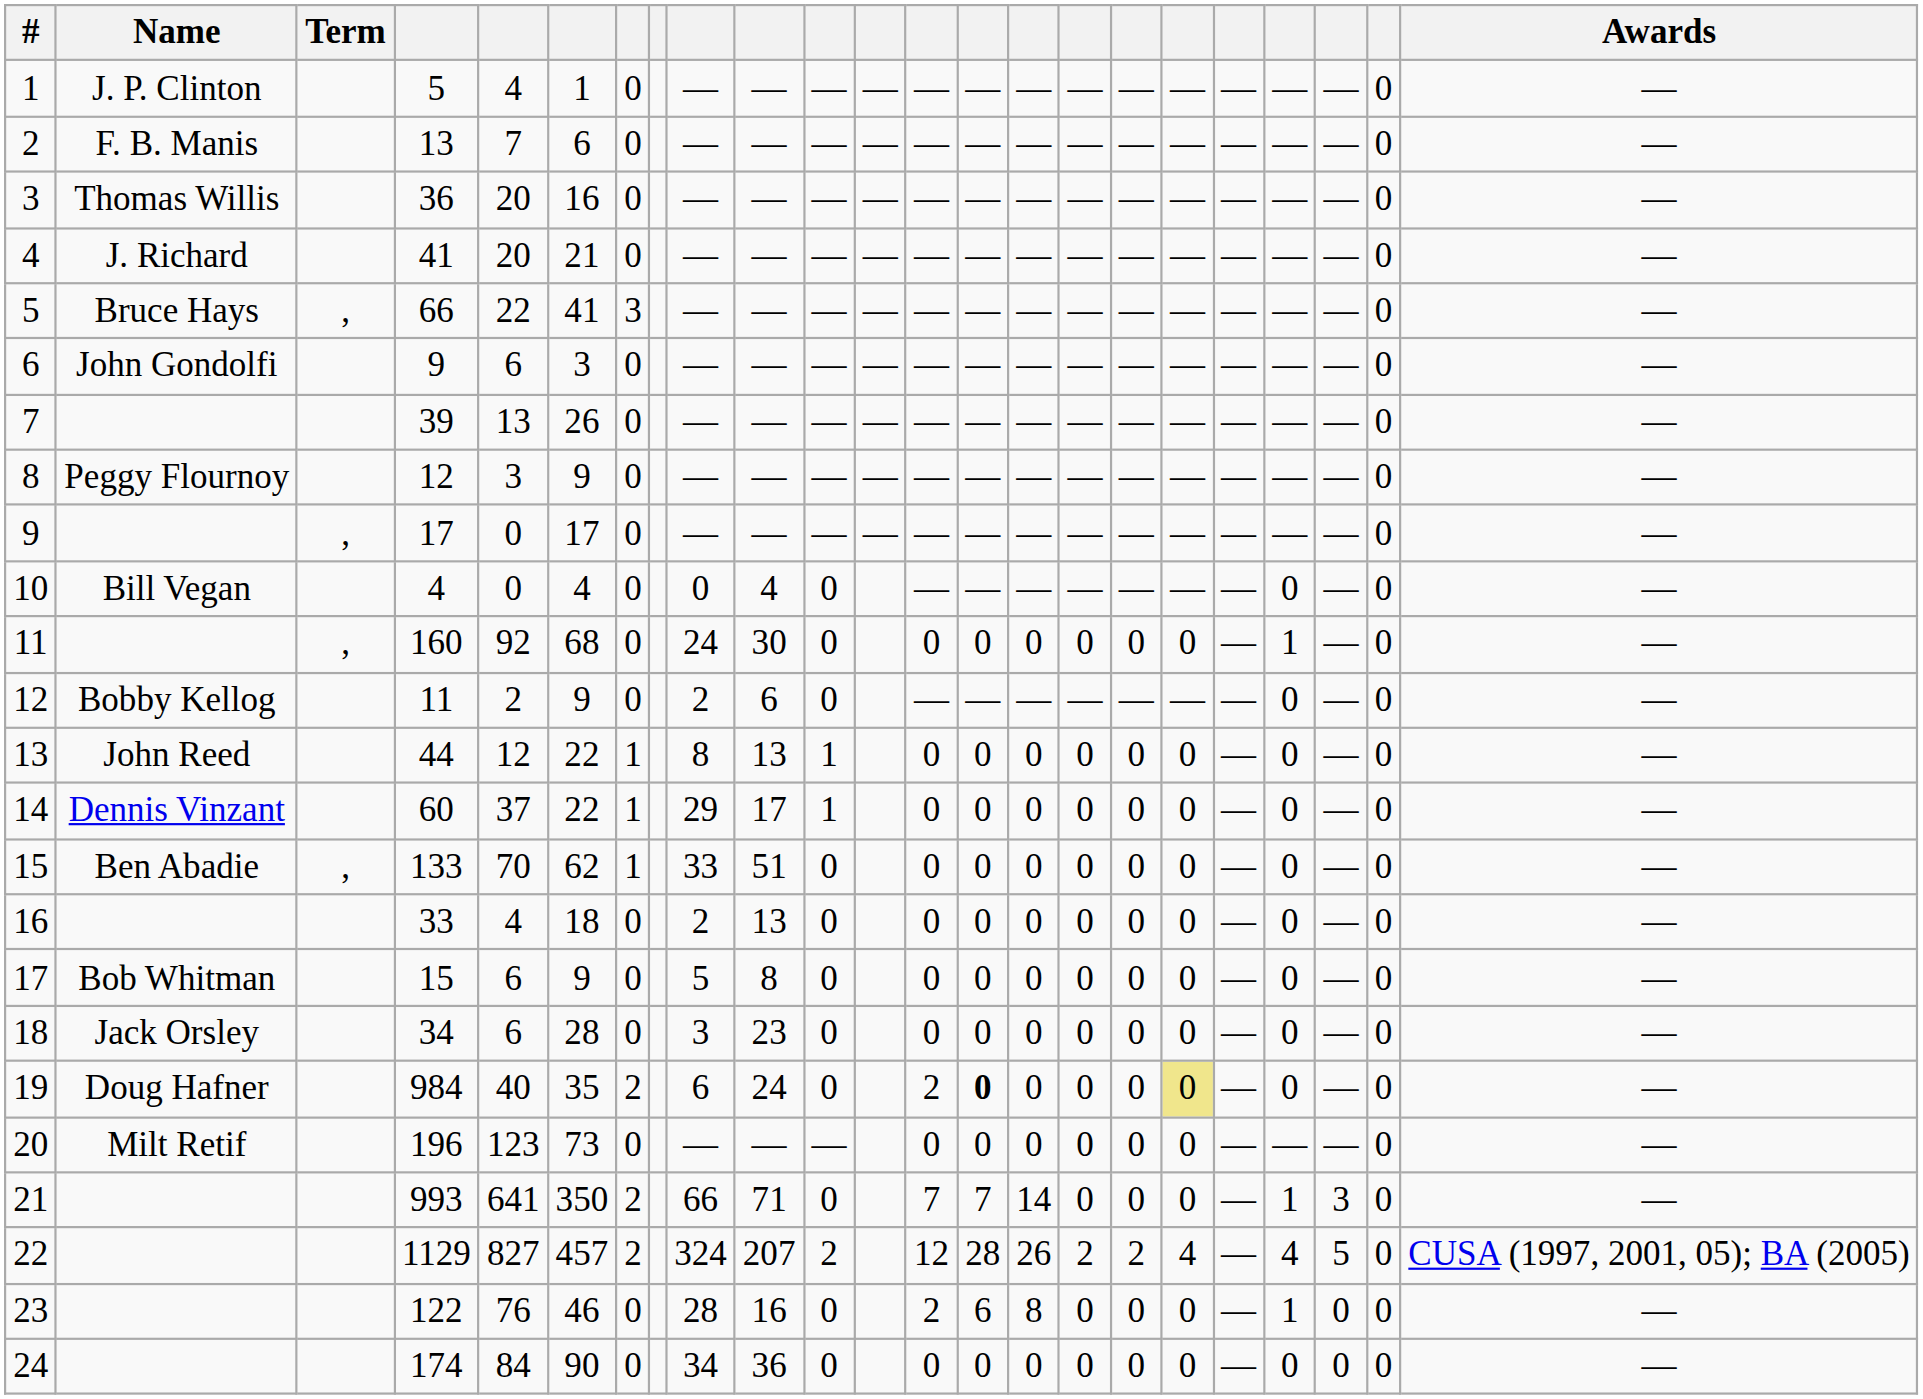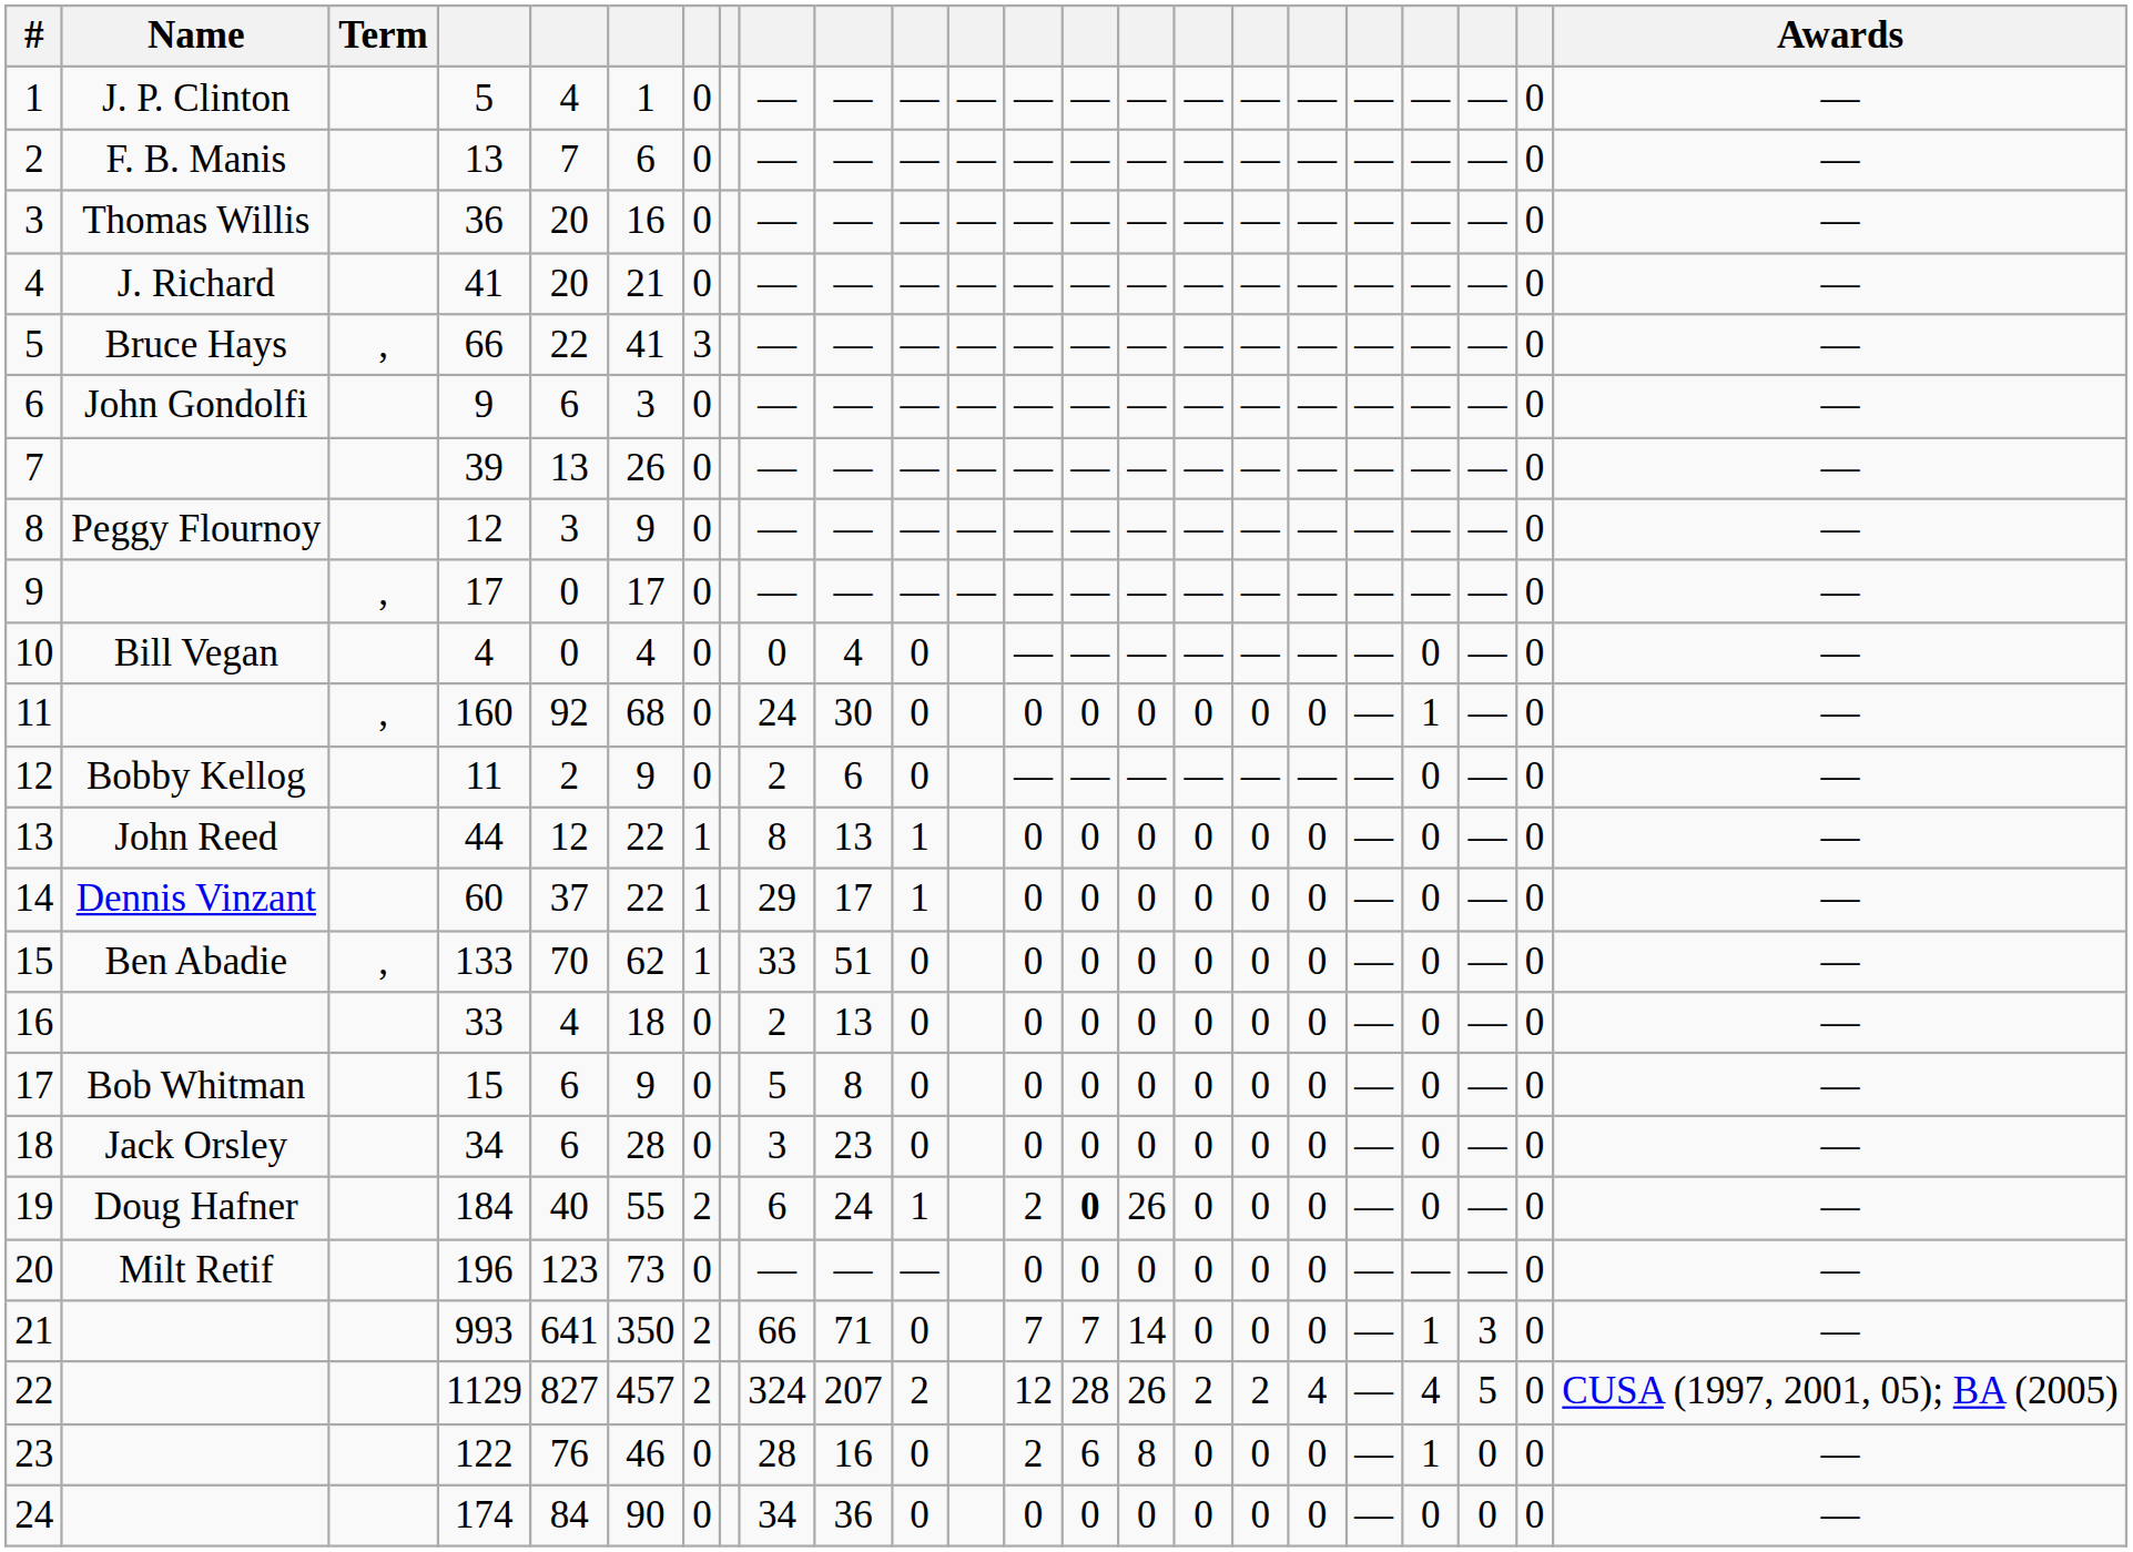 <table class="wikitable sortable" style="text-align:center;">
 <tr>
 <th scope="col">#</th>
 <th scope="col">Name</th>
 <th scope="col">Term</th>
 <th scope="col"></th>
 <th scope="col"></th>
 <th scope="col"></th>
 <th scope="col"></th>
 <th scope="col"></th>
 <th scope="col"></th>
 <th scope="col"></th>
 <th scope="col"></th>
 <th scope="col"></th>
 <th scope="col"></th>
 <th scope="col"></th>
 <th scope="col"></th>
 <th scope="col"></th>
 <th scope="col"></th>
 <th scope="col"></th>
 <th scope="col"></th>
 <th scope="col"></th>
 <th scope="col"></th>
 <th scope="col"></th>
 <th scope="col" class="unsortable">Awards</th>
 </tr>
 <tr>
 <td scope="row">1</td>
 <td>J. P. Clinton</td>
 <td></td>
 <td>5</td>
 <td>4</td>
 <td>1</td>
 <td>0</td>
 <td></td>
 <td>—</td>
 <td>—</td>
 <td>—</td>
 <td>—</td>
 <td>—</td>
 <td>—</td>
 <td>—</td>
 <td>—</td>
 <td>—</td>
 <td>—</td>
 <td>—</td>
 <td>—</td>
 <td>—</td>
 <td>0</td>
 <td>—</td>
 </tr>
 <tr>
 <td scope="row">2</td>
 <td>F. B. Manis</td>
 <td></td>
 <td>13</td>
 <td>7</td>
 <td>6</td>
 <td>0</td>
 <td></td>
 <td>—</td>
 <td>—</td>
 <td>—</td>
 <td>—</td>
 <td>—</td>
 <td>—</td>
 <td>—</td>
 <td>—</td>
 <td>—</td>
 <td>—</td>
 <td>—</td>
 <td>—</td>
 <td>—</td>
 <td>0</td>
 <td>—</td>
 </tr>
 <tr>
 <td scope="row">3</td>
 <td>Thomas Willis</td>
 <td></td>
 <td>36</td>
 <td>20</td>
 <td>16</td>
 <td>0</td>
 <td></td>
 <td>—</td>
 <td>—</td>
 <td>—</td>
 <td>—</td>
 <td>—</td>
 <td>—</td>
 <td>—</td>
 <td>—</td>
 <td>—</td>
 <td>—</td>
 <td>—</td>
 <td>—</td>
 <td>—</td>
 <td>0</td>
 <td>—</td>
 </tr>
 <tr>
 <td scope="row">4</td>
 <td>J. Richard</td>
 <td></td>
 <td>41</td>
 <td>20</td>
 <td>21</td>
 <td>0</td>
 <td></td>
 <td>—</td>
 <td>—</td>
 <td>—</td>
 <td>—</td>
 <td>—</td>
 <td>—</td>
 <td>—</td>
 <td>—</td>
 <td>—</td>
 <td>—</td>
 <td>—</td>
 <td>—</td>
 <td>—</td>
 <td>0</td>
 <td>—</td>
 </tr>
 <tr>
 <td scope="row">5</td>
 <td>Bruce Hays</td>
 <td>, </td>
 <td>66</td>
 <td>22</td>
 <td>41</td>
 <td>3</td>
 <td></td>
 <td>—</td>
 <td>—</td>
 <td>—</td>
 <td>—</td>
 <td>—</td>
 <td>—</td>
 <td>—</td>
 <td>—</td>
 <td>—</td>
 <td>—</td>
 <td>—</td>
 <td>—</td>
 <td>—</td>
 <td>0</td>
 <td>—</td>
 </tr>
 <tr>
 <td scope="row">6</td>
 <td>John Gondolfi</td>
 <td></td>
 <td>9</td>
 <td>6</td>
 <td>3</td>
 <td>0</td>
 <td></td>
 <td>—</td>
 <td>—</td>
 <td>—</td>
 <td>—</td>
 <td>—</td>
 <td>—</td>
 <td>—</td>
 <td>—</td>
 <td>—</td>
 <td>—</td>
 <td>—</td>
 <td>—</td>
 <td>—</td>
 <td>0</td>
 <td>—</td>
 </tr>
 <tr>
 <td scope="row">7</td>
 <td></td>
 <td></td>
 <td>39</td>
 <td>13</td>
 <td>26</td>
 <td>0</td>
 <td></td>
 <td>—</td>
 <td>—</td>
 <td>—</td>
 <td>—</td>
 <td>—</td>
 <td>—</td>
 <td>—</td>
 <td>—</td>
 <td>—</td>
 <td>—</td>
 <td>—</td>
 <td>—</td>
 <td>—</td>
 <td>0</td>
 <td>—</td>
 </tr>
 <tr>
 <td scope="row">8</td>
 <td>Peggy Flournoy</td>
 <td></td>
 <td>12</td>
 <td>3</td>
 <td>9</td>
 <td>0</td>
 <td></td>
 <td>—</td>
 <td>—</td>
 <td>—</td>
 <td>—</td>
 <td>—</td>
 <td>—</td>
 <td>—</td>
 <td>—</td>
 <td>—</td>
 <td>—</td>
 <td>—</td>
 <td>—</td>
 <td>—</td>
 <td>0</td>
 <td>—</td>
 </tr>
 <tr>
 <td scope="row">9</td>
 <td></td>
 <td>, </td>
 <td>17</td>
 <td>0</td>
 <td>17</td>
 <td>0</td>
 <td></td>
 <td>—</td>
 <td>—</td>
 <td>—</td>
 <td>—</td>
 <td>—</td>
 <td>—</td>
 <td>—</td>
 <td>—</td>
 <td>—</td>
 <td>—</td>
 <td>—</td>
 <td>—</td>
 <td>—</td>
 <td>0</td>
 <td>—</td>
 </tr>
 <tr>
 <td scope="row">10</td>
 <td>Bill Vegan</td>
 <td></td>
 <td>4</td>
 <td>0</td>
 <td>4</td>
 <td>0</td>
 <td></td>
 <td>0</td>
 <td>4</td>
 <td>0</td>
 <td></td>
 <td>—</td>
 <td>—</td>
 <td>—</td>
 <td>—</td>
 <td>—</td>
 <td>—</td>
 <td>—</td>
 <td>0</td>
 <td>—</td>
 <td>0</td>
 <td>—</td>
 </tr>
 <tr>
 <td scope="row">11</td>
 <td></td>
 <td>, </td>
 <td>160</td>
 <td>92</td>
 <td>68</td>
 <td>0</td>
 <td></td>
 <td>24</td>
 <td>30</td>
 <td>0</td>
 <td></td>
 <td>0</td>
 <td>0</td>
 <td>0</td>
 <td>0</td>
 <td>0</td>
 <td>0</td>
 <td>—</td>
 <td>1</td>
 <td>—</td>
 <td>0</td>
 <td>—</td>
 </tr>
 <tr>
 <td scope="row">12</td>
 <td>Bobby Kellog</td>
 <td></td>
 <td>11</td>
 <td>2</td>
 <td>9</td>
 <td>0</td>
 <td></td>
 <td>2</td>
 <td>6</td>
 <td>0</td>
 <td></td>
 <td>—</td>
 <td>—</td>
 <td>—</td>
 <td>—</td>
 <td>—</td>
 <td>—</td>
 <td>—</td>
 <td>0</td>
 <td>—</td>
 <td>0</td>
 <td>—</td>
 </tr>
 <tr>
 <td scope="row">13</td>
 <td>John Reed</td>
 <td></td>
 <td>44</td>
 <td>12</td>
 <td>22</td>
 <td>1</td>
 <td></td>
 <td>8</td>
 <td>13</td>
 <td>1</td>
 <td></td>
 <td>0</td>
 <td>0</td>
 <td>0</td>
 <td>0</td>
 <td>0</td>
 <td>0</td>
 <td>—</td>
 <td>0</td>
 <td>—</td>
 <td>0</td>
 <td>—</td>
 </tr>
 <tr>
 <td scope="row">14</td>
 <td><a href='#'>Dennis Vinzant</a></td>
 <td></td>
 <td>60</td>
 <td>37</td>
 <td>22</td>
 <td>1</td>
 <td></td>
 <td>29</td>
 <td>17</td>
 <td>1</td>
 <td></td>
 <td>0</td>
 <td>0</td>
 <td>0</td>
 <td>0</td>
 <td>0</td>
 <td>0</td>
 <td>—</td>
 <td>0</td>
 <td>—</td>
 <td>0</td>
 <td>—</td>
 </tr>
 <tr>
 <td scope="row">15</td>
 <td>Ben Abadie</td>
 <td>, </td>
 <td>133</td>
 <td>70</td>
 <td>62</td>
 <td>1</td>
 <td></td>
 <td>33</td>
 <td>51</td>
 <td>0</td>
 <td></td>
 <td>0</td>
 <td>0</td>
 <td>0</td>
 <td>0</td>
 <td>0</td>
 <td>0</td>
 <td>—</td>
 <td>0</td>
 <td>—</td>
 <td>0</td>
 <td>—</td>
 </tr>
 <tr>
 <td scope="row">16</td>
 <td></td>
 <td></td>
 <td>33</td>
 <td>4</td>
 <td>18</td>
 <td>0</td>
 <td></td>
 <td>2</td>
 <td>13</td>
 <td>0</td>
 <td></td>
 <td>0</td>
 <td>0</td>
 <td>0</td>
 <td>0</td>
 <td>0</td>
 <td>0</td>
 <td>—</td>
 <td>0</td>
 <td>—</td>
 <td>0</td>
 <td>—</td>
 </tr>
 <tr>
 <td scope="row">17</td>
 <td>Bob Whitman</td>
 <td></td>
 <td>15</td>
 <td>6</td>
 <td>9</td>
 <td>0</td>
 <td></td>
 <td>5</td>
 <td>8</td>
 <td>0</td>
 <td></td>
 <td>0</td>
 <td>0</td>
 <td>0</td>
 <td>0</td>
 <td>0</td>
 <td>0</td>
 <td>—</td>
 <td>0</td>
 <td>—</td>
 <td>0</td>
 <td>—</td>
 </tr>
 <tr>
 <td scope="row">18</td>
 <td>Jack Orsley</td>
 <td></td>
 <td>34</td>
 <td>6</td>
 <td>28</td>
 <td>0</td>
 <td></td>
 <td>3</td>
 <td>23</td>
 <td>0</td>
 <td></td>
 <td>0</td>
 <td>0</td>
 <td>0</td>
 <td>0</td>
 <td>0</td>
 <td>0</td>
 <td>—</td>
 <td>0</td>
 <td>—</td>
 <td>0</td>
 <td>—</td>
 </tr>
 <tr>
 <td scope="row">19</td>
 <td>Doug Hafner</td>
 <td></td>
-<td>984</td>
+<td>184</td>
 <td>40</td>
-<td>35</td>
+<td>55</td>
 <td>2</td>
 <td></td>
 <td>6</td>
 <td>24</td>
-<td>0</td>
+<td>1</td>
 <td></td>
 <td>2</td>
 <td><strong>0</strong></td>
+<td>26</td>
 <td>0</td>
 <td>0</td>
 <td>0</td>
-<td style="background: khaki;">0</td>
 <td>—</td>
 <td>0</td>
 <td>—</td>
 <td>0</td>
 <td>—</td>
 </tr>
 <tr>
 <td scope="row">20</td>
 <td>Milt Retif</td>
 <td></td>
 <td>196</td>
 <td>123</td>
 <td>73</td>
 <td>0</td>
 <td></td>
 <td>—</td>
 <td>—</td>
 <td>—</td>
 <td></td>
 <td>0</td>
 <td>0</td>
 <td>0</td>
 <td>0</td>
 <td>0</td>
 <td>0</td>
 <td>—</td>
 <td>—</td>
 <td>—</td>
 <td>0</td>
 <td>—</td>
 </tr>
 <tr>
 <td scope="row">21</td>
 <td></td>
 <td></td>
 <td>993</td>
 <td>641</td>
 <td>350</td>
 <td>2</td>
 <td></td>
 <td>66</td>
 <td>71</td>
 <td>0</td>
 <td></td>
 <td>7</td>
 <td>7</td>
 <td>14</td>
 <td>0</td>
 <td>0</td>
 <td>0</td>
 <td>—</td>
 <td>1</td>
 <td>3</td>
 <td>0</td>
 <td>—</td>
 </tr>
 <tr>
 <td scope="row">22</td>
 <td></td>
 <td></td>
 <td>1129</td>
 <td>827</td>
 <td>457</td>
 <td>2</td>
 <td></td>
 <td>324</td>
 <td>207</td>
 <td>2</td>
 <td></td>
 <td>12</td>
 <td>28</td>
 <td>26</td>
 <td>2</td>
 <td>2</td>
 <td>4</td>
 <td>—</td>
 <td>4</td>
 <td>5</td>
 <td>0</td>
 <td><a href='#'>CUSA</a> (1997, 2001, 05); <a href='#'>BA</a> (2005)</td>
 </tr>
 <tr>
 <td scope="row">23</td>
 <td></td>
 <td></td>
 <td>122</td>
 <td>76</td>
 <td>46</td>
 <td>0</td>
 <td></td>
 <td>28</td>
 <td>16</td>
 <td>0</td>
 <td></td>
 <td>2</td>
 <td>6</td>
 <td>8</td>
 <td>0</td>
 <td>0</td>
 <td>0</td>
 <td>—</td>
 <td>1</td>
 <td>0</td>
 <td>0</td>
 <td>—</td>
 </tr>
 <tr>
 <td scope="row">24</td>
 <td></td>
 <td></td>
 <td>174</td>
 <td>84</td>
 <td>90</td>
 <td>0</td>
 <td></td>
 <td>34</td>
 <td>36</td>
 <td>0</td>
 <td></td>
 <td>0</td>
 <td>0</td>
 <td>0</td>
 <td>0</td>
 <td>0</td>
 <td>0</td>
 <td>—</td>
 <td>0</td>
 <td>0</td>
 <td>0</td>
 <td>—</td>
 </tr>
 </table>
